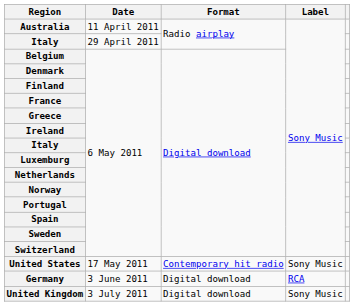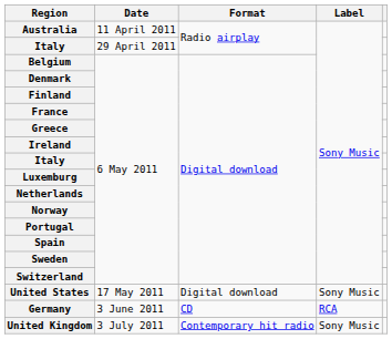 <table class="wikitable plainrowheaders">
 <tr>
 <th scope="col">Region</th>
 <th scope="col">Date</th>
 <th scope="col">Format</th>
 <th scope="col">Label</th>
 <th scope="col"></th>
 </tr>
 <tr>
 <th scope="row">Australia</th>
 <td>11 April 2011</td>
 <td rowspan="2">Radio <a href='#'>airplay</a></td>
 <td rowspan="16"><a href='#'>Sony Music</a></td>
 <td align="center"></td>
 </tr>
 <tr>
 <th scope="row">Italy</th>
 <td>29 April 2011</td>
 <td align="center"></td>
 </tr>
 <tr>
 <th scope="row">Belgium</th>
 <td rowspan="14">6 May 2011</td>
 <td rowspan="14"><a href='#'>Digital download</a></td>
 <td align="center"></td>
 </tr>
 <tr>
 <th scope="row">Denmark</th>
 <td align="center"></td>
 </tr>
 <tr>
 <th scope="row">Finland</th>
 <td align="center"></td>
 </tr>
 <tr>
 <th scope="row">France</th>
 <td align="center"></td>
 </tr>
 <tr>
 <th scope="row">Greece</th>
 <td align="center"></td>
 </tr>
 <tr>
 <th scope="row">Ireland</th>
 <td align="center"></td>
 </tr>
 <tr>
 <th scope="row">Italy</th>
 <td align="center"></td>
 </tr>
 <tr>
 <th scope="row">Luxemburg</th>
 <td align="center"></td>
 </tr>
 <tr>
 <th scope="row">Netherlands</th>
 <td align="center"></td>
 </tr>
 <tr>
 <th scope="row">Norway</th>
 <td align="center"></td>
 </tr>
 <tr>
 <th scope="row">Portugal</th>
 <td align="center"></td>
 </tr>
 <tr>
 <th scope="row">Spain</th>
 <td align="center"></td>
 </tr>
 <tr>
 <th scope="row">Sweden</th>
 <td align="center"></td>
 </tr>
 <tr>
 <th scope="row">Switzerland</th>
 <td align="center"></td>
 </tr>
 <tr>
 <th scope="row">United States</th>
 <td>17 May 2011</td>
-<td><a href='#'>Contemporary hit radio</a></td>
+<td>Digital download</td>
 <td>Sony Music</td>
 <td align="center"></td>
 </tr>
 <tr>
 <th scope="row">Germany</th>
 <td>3 June 2011</td>
-<td>Digital download</td>
+<td><a href='#'>CD</a></td>
 <td><a href='#'>RCA</a></td>
 <td align="center"></td>
 </tr>
 <tr>
 <th scope="row">United Kingdom</th>
 <td>3 July 2011</td>
-<td>Digital download</td>
+<td><a href='#'>Contemporary hit radio</a></td>
 <td>Sony Music</td>
 <td align="center"></td>
 </tr>
 </table>
